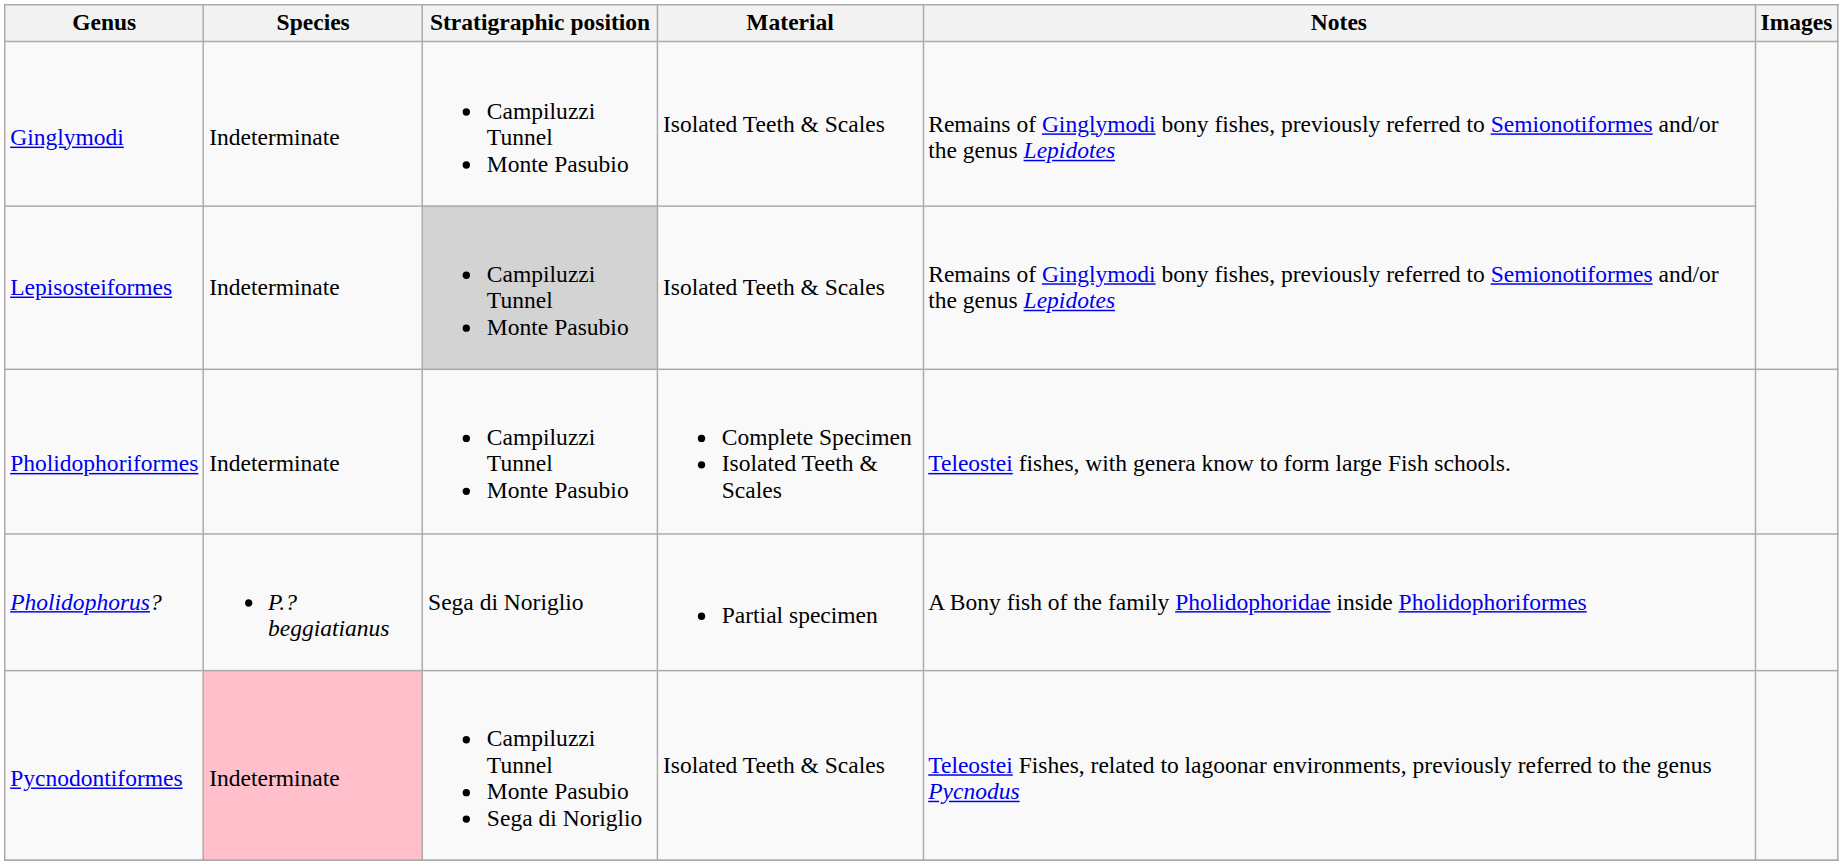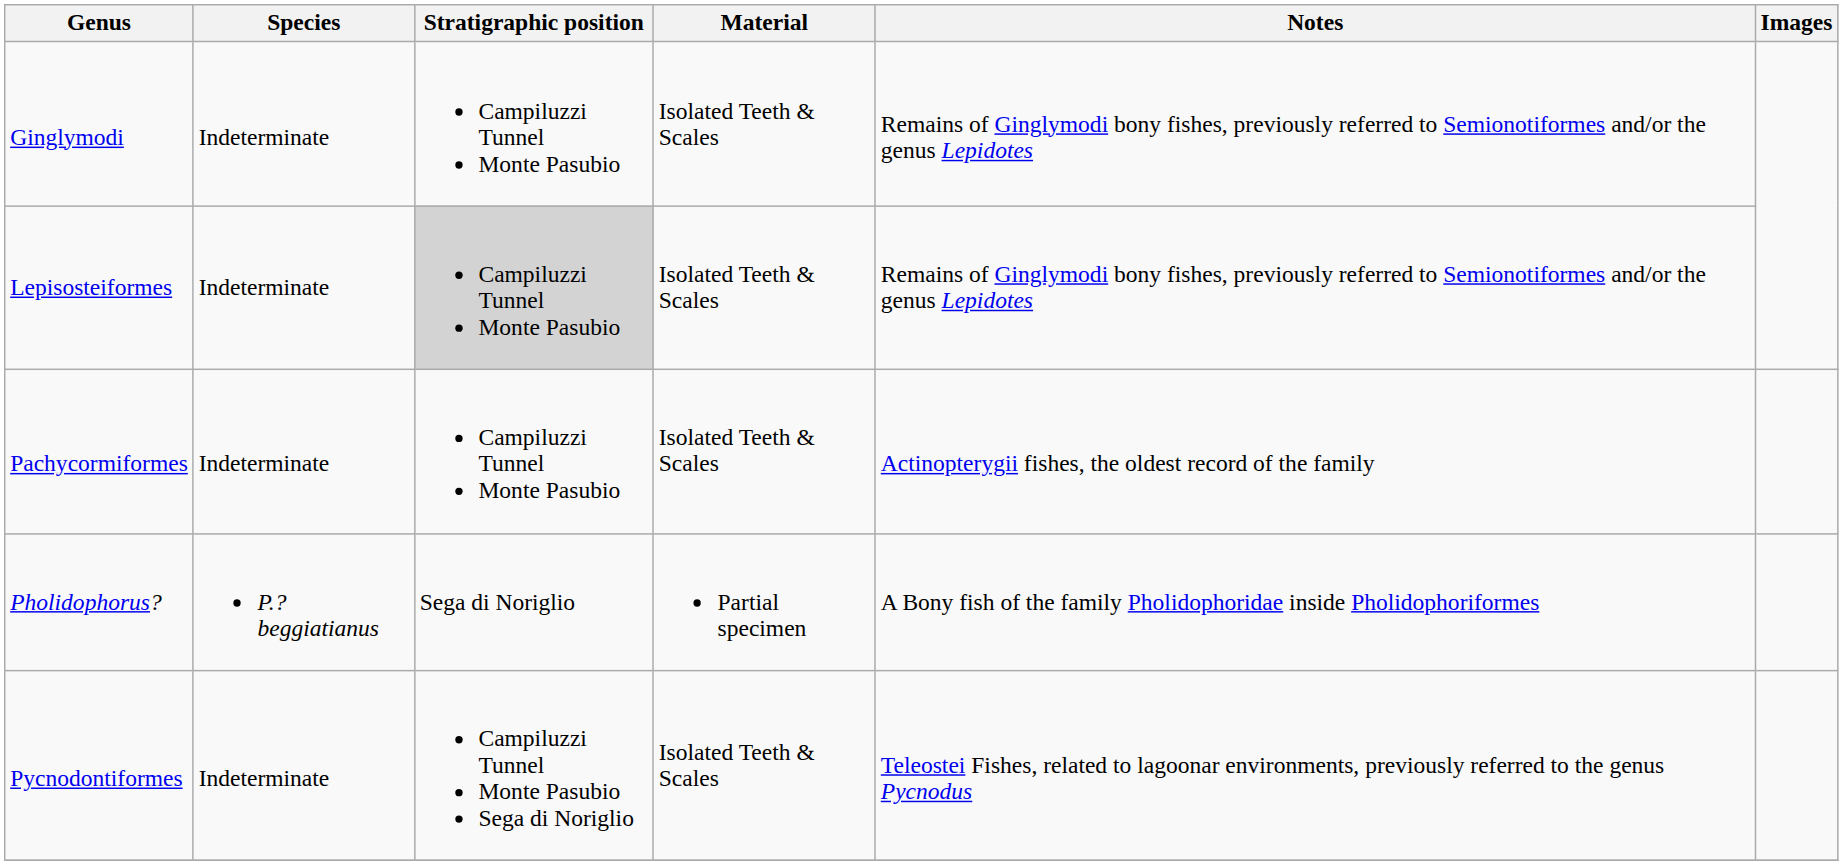 <table class = "wikitable">
 <tr>
 <th>Genus</th>
 <th>Species</th>
 <th>Stratigraphic position</th>
 <th>Material</th>
 <th>Notes</th>
 <th>Images</th>
 </tr>
 <tr>
 <td><br><a href='#'>Ginglymodi</a></td>
 <td><br>Indeterminate</td>
 <td><br><ul><li>Campiluzzi Tunnel</li><li>Monte Pasubio</li></ul></td>
 <td>Isolated Teeth & Scales</td>
 <td><br>Remains of <a href='#'>Ginglymodi</a> bony fishes, previously referred to <a href='#'>Semionotiformes</a> and/or the genus <em><a href='#'>Lepidotes</a></em></td>
 <td rowspan="2"></td>
 </tr>
 <tr>
 <td><a href='#'>Lepisosteiformes</a></td>
 <td>Indeterminate</td>
 <td style="background: lightgrey;"><br><ul><li>Campiluzzi Tunnel</li><li>Monte Pasubio</li></ul></td>
 <td>Isolated Teeth & Scales</td>
 <td>Remains of <a href='#'>Ginglymodi</a> bony fishes, previously referred to <a href='#'>Semionotiformes</a> and/or the genus <em><a href='#'>Lepidotes</a></em></td>
 </tr>
 <tr>
-<td><br><a href='#'>Pholidophoriformes</a></td>
+<td><br><a href='#'>Pachycormiformes</a></td>
 <td><br>Indeterminate</td>
 <td><br><ul><li>Campiluzzi Tunnel</li><li>Monte Pasubio</li></ul></td>
-<td><br><ul><li>Complete Specimen</li><li>Isolated Teeth & Scales</li></ul></td>
-<td><br><a href='#'>Teleostei</a> fishes, with genera know to form large Fish schools.</td>
+<td>Isolated Teeth & Scales</td>
+<td><br><a href='#'>Actinopterygii</a> fishes, the oldest record of the family</td>
 <td></td>
 </tr>
 <tr>
 <td><em><a href='#'>Pholidophorus</a>?</em></td>
 <td><br><ul><li><em>P.? beggiatianus</em></li></ul></td>
 <td>Sega di Noriglio</td>
 <td><br><ul><li>Partial specimen</li></ul></td>
 <td>A Bony fish of the family <a href='#'>Pholidophoridae</a> inside <a href='#'>Pholidophoriformes</a></td>
 <td></td>
 </tr>
 <tr>
 <td><br><a href='#'>Pycnodontiformes</a></td>
-<td style="background: pink;"><br>Indeterminate</td>
+<td><br>Indeterminate</td>
 <td><br><ul><li>Campiluzzi Tunnel</li><li>Monte Pasubio</li><li>Sega di Noriglio</li></ul></td>
 <td>Isolated Teeth & Scales</td>
 <td><br><a href='#'>Teleostei</a> Fishes, related to lagoonar environments, previously referred to the genus <em><a href='#'>Pycnodus</a></em></td>
 <td></td>
 </tr>
 <tr>
 </tr>
 </table>
